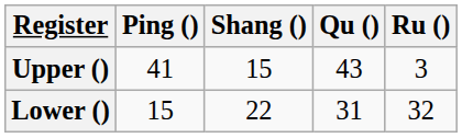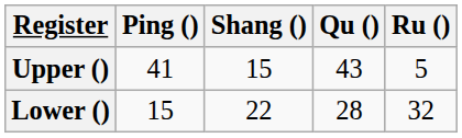 <table class="wikitable" style="text-align:center;">
 <tr>
 <th><u>Register</u></th>
 <th>Ping ()</th>
 <th>Shang ()</th>
 <th>Qu ()</th>
 <th>Ru ()</th>
 </tr>
 <tr>
 <th>Upper ()</th>
 <td>41</td>
 <td>15</td>
 <td>43</td>
-<td>3</td>
+<td>5</td>
 </tr>
 <tr>
 <th>Lower ()</th>
 <td>15</td>
 <td>22</td>
-<td>31</td>
+<td>28</td>
 <td>32</td>
 </tr>
 </table>
